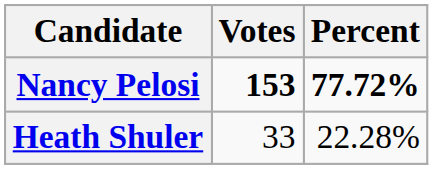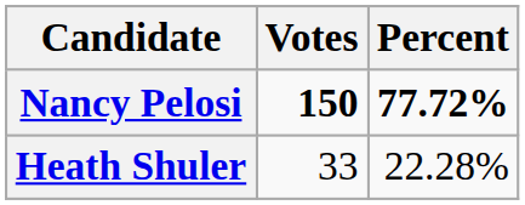 <table class="wikitable plainrowheaders" style="text-align: right;">
 <tr>
 <th scope="col">Candidate</th>
 <th scope="col">Votes</th>
 <th scope="col">Percent</th>
 </tr>
 <tr>
 <th scope="row"><strong><a href='#'>Nancy Pelosi</a></strong></th>
-<td><strong>153</strong></td>
+<td><strong>150</strong></td>
 <td><strong>77.72%</strong></td>
 </tr>
 <tr>
 <th scope="row"><a href='#'>Heath Shuler</a></th>
 <td>33</td>
 <td>22.28%</td>
 </tr>
 </table>
